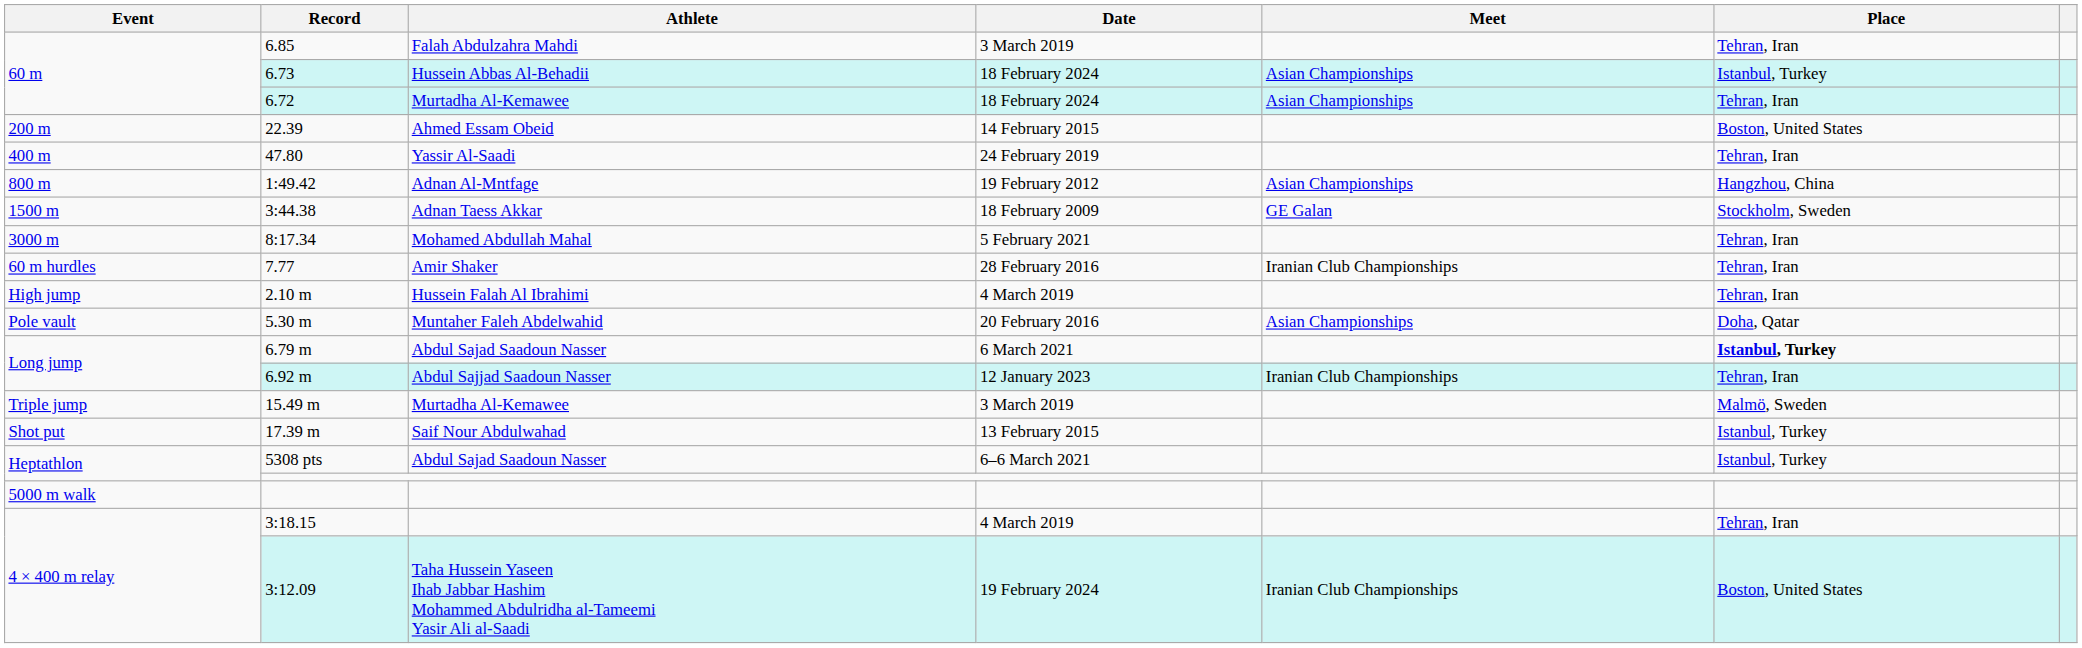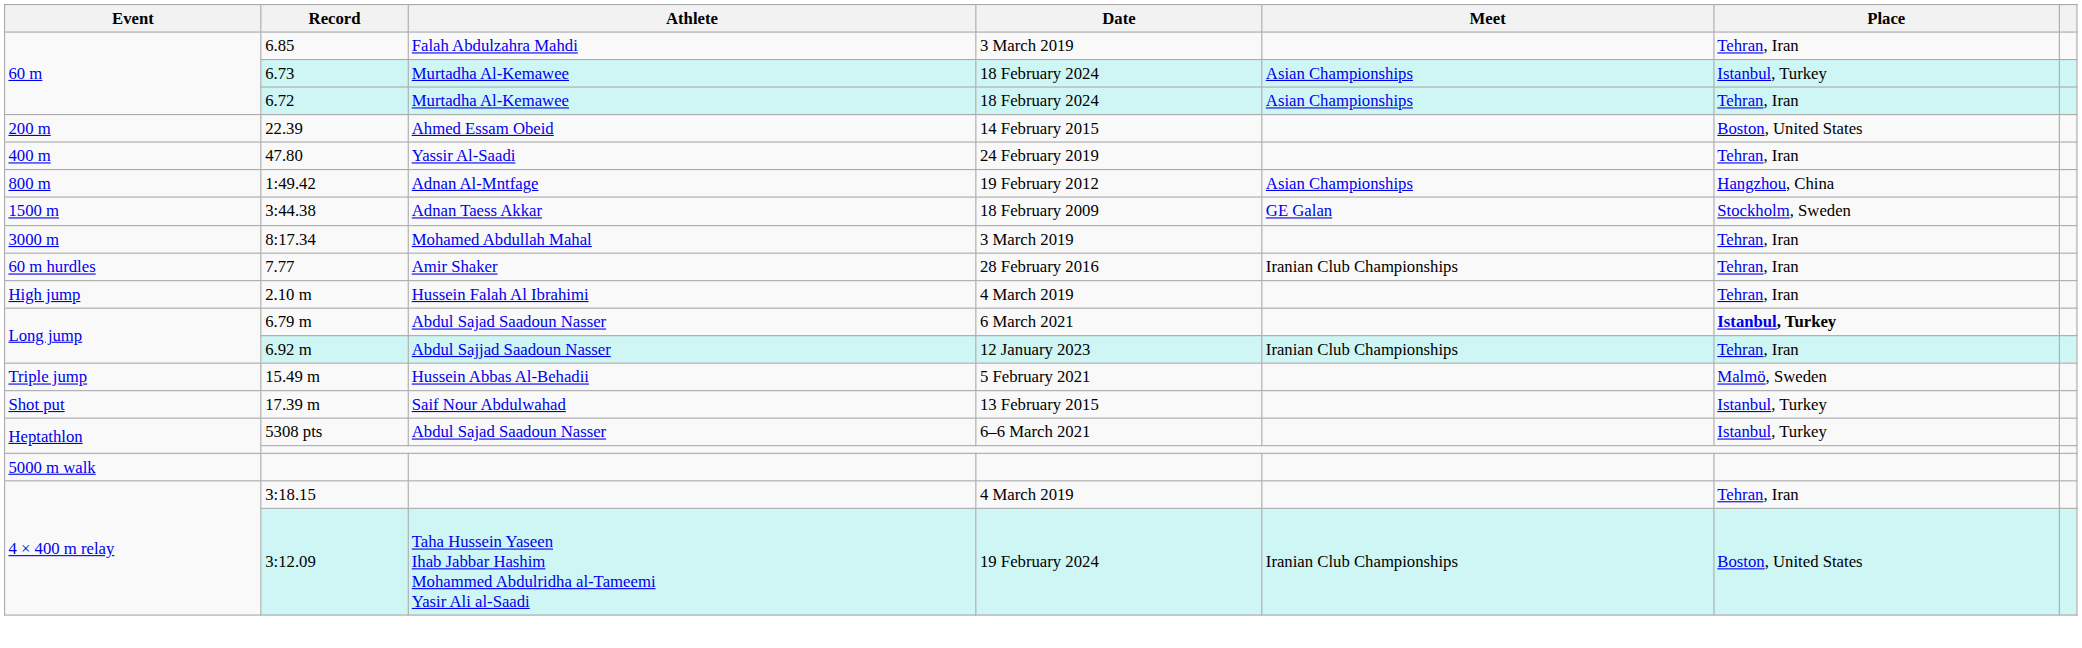 <table class="wikitable" style="font-size:95%; width: 95%;">
 <tr>
 <th>Event</th>
 <th>Record</th>
 <th>Athlete</th>
 <th>Date</th>
 <th>Meet</th>
 <th>Place</th>
 <th></th>
 </tr>
 <tr>
 <td rowspan=3><a href='#'>60 m</a></td>
 <td>6.85</td>
 <td><a href='#'>Falah Abdulzahra Mahdi</a></td>
 <td>3 March 2019</td>
 <td></td>
 <td><a href='#'>Tehran</a>, Iran</td>
 <td></td>
 </tr>
 <tr bgcolor=#CEF6F5>
 <td>6.73</td>
-<td><a href='#'>Hussein Abbas Al-Behadii</a></td>
+<td><a href='#'>Murtadha Al-Kemawee</a></td>
 <td>18 February 2024</td>
 <td><a href='#'>Asian Championships</a></td>
 <td><a href='#'>Istanbul</a>, Turkey</td>
 <td></td>
 </tr>
 <tr bgcolor=#CEF6F5>
 <td>6.72</td>
 <td><a href='#'>Murtadha Al-Kemawee</a></td>
 <td>18 February 2024</td>
 <td><a href='#'>Asian Championships</a></td>
 <td><a href='#'>Tehran</a>, Iran</td>
 <td></td>
 </tr>
 <tr>
 <td><a href='#'>200 m</a></td>
 <td>22.39</td>
 <td><a href='#'>Ahmed Essam Obeid</a></td>
 <td>14 February 2015</td>
 <td></td>
 <td><a href='#'>Boston</a>, United States</td>
 <td></td>
 </tr>
 <tr>
 <td><a href='#'>400 m</a></td>
 <td>47.80</td>
 <td><a href='#'>Yassir Al-Saadi</a></td>
 <td>24 February 2019</td>
 <td></td>
 <td><a href='#'>Tehran</a>, Iran</td>
 <td></td>
 </tr>
 <tr>
 <td><a href='#'>800 m</a></td>
 <td>1:49.42</td>
 <td><a href='#'>Adnan Al-Mntfage</a></td>
 <td>19 February 2012</td>
 <td><a href='#'>Asian Championships</a></td>
 <td><a href='#'>Hangzhou</a>, China</td>
 <td></td>
 </tr>
 <tr>
 <td><a href='#'>1500 m</a></td>
 <td>3:44.38</td>
 <td><a href='#'>Adnan Taess Akkar</a></td>
 <td>18 February 2009</td>
 <td><a href='#'>GE Galan</a></td>
 <td><a href='#'>Stockholm</a>, Sweden</td>
 <td></td>
 </tr>
 <tr>
 <td><a href='#'>3000 m</a></td>
 <td>8:17.34</td>
 <td><a href='#'>Mohamed Abdullah Mahal</a></td>
-<td>5 February 2021</td>
+<td>3 March 2019</td>
 <td></td>
 <td><a href='#'>Tehran</a>, Iran</td>
 <td></td>
 </tr>
 <tr>
 <td><a href='#'>60 m hurdles</a></td>
 <td>7.77</td>
 <td><a href='#'>Amir Shaker</a></td>
 <td>28 February 2016</td>
 <td>Iranian Club Championships</td>
 <td><a href='#'>Tehran</a>, Iran</td>
 <td></td>
 </tr>
 <tr>
 <td><a href='#'>High jump</a></td>
 <td>2.10 m</td>
 <td><a href='#'>Hussein Falah Al Ibrahimi</a></td>
 <td>4 March 2019</td>
 <td></td>
 <td><a href='#'>Tehran</a>, Iran</td>
 <td></td>
 </tr>
 <tr>
-<td><a href='#'>Pole vault</a></td>
-<td>5.30 m</td>
-<td><a href='#'>Muntaher Faleh Abdelwahid</a></td>
-<td>20 February 2016</td>
-<td><a href='#'>Asian Championships</a></td>
-<td><a href='#'>Doha</a>, Qatar</td>
-<td></td>
-</tr>
-<tr>
 <td rowspan=2><a href='#'>Long jump</a></td>
 <td>6.79 m</td>
 <td><a href='#'>Abdul Sajad Saadoun Nasser</a></td>
 <td>6 March 2021</td>
 <td></td>
 <td><strong><a href='#'>Istanbul</a>, Turkey</strong></td>
 <td></td>
 </tr>
 <tr bgcolor="#CEF6F5">
 <td>6.92 m</td>
 <td><a href='#'>Abdul Sajjad Saadoun Nasser</a></td>
 <td>12 January 2023</td>
 <td>Iranian Club Championships</td>
 <td><a href='#'>Tehran</a>, Iran</td>
 <td></td>
 </tr>
 <tr>
 <td><a href='#'>Triple jump</a></td>
 <td>15.49 m</td>
-<td><a href='#'>Murtadha Al-Kemawee</a></td>
-<td>3 March 2019</td>
+<td><a href='#'>Hussein Abbas Al-Behadii</a></td>
+<td>5 February 2021</td>
 <td></td>
 <td><a href='#'>Malmö</a>, Sweden</td>
 <td></td>
 </tr>
 <tr>
 <td><a href='#'>Shot put</a></td>
 <td>17.39 m</td>
 <td><a href='#'>Saif Nour Abdulwahad</a></td>
 <td>13 February 2015</td>
 <td></td>
 <td><a href='#'>Istanbul</a>, Turkey</td>
 <td></td>
 </tr>
 <tr>
 <td rowspan=2><a href='#'>Heptathlon</a></td>
 <td>5308 pts</td>
 <td><a href='#'>Abdul Sajad Saadoun Nasser</a></td>
 <td>6–6 March 2021</td>
 <td></td>
 <td><a href='#'>Istanbul</a>, Turkey</td>
 <td></td>
 </tr>
 <tr>
 <td colspan=5></td>
 <td></td>
 </tr>
 <tr>
 <td><a href='#'>5000 m walk</a></td>
 <td></td>
 <td></td>
 <td></td>
 <td></td>
 <td></td>
 <td></td>
 </tr>
 <tr>
 <td rowspan=2><a href='#'>4 × 400 m relay</a></td>
 <td>3:18.15</td>
 <td></td>
 <td>4 March 2019</td>
 <td></td>
 <td><a href='#'>Tehran</a>, Iran</td>
 <td></td>
 </tr>
 <tr bgcolor=#CEF6F5>
 <td>3:12.09</td>
 <td><br><a href='#'>Taha Hussein Yaseen</a><br><a href='#'>Ihab Jabbar Hashim</a><br><a href='#'>Mohammed Abdulridha al-Tameemi</a><br><a href='#'>Yasir Ali al-Saadi</a></td>
 <td>19 February 2024</td>
 <td>Iranian Club Championships</td>
 <td><a href='#'>Boston</a>, United States</td>
 <td></td>
 </tr>
 </table>
